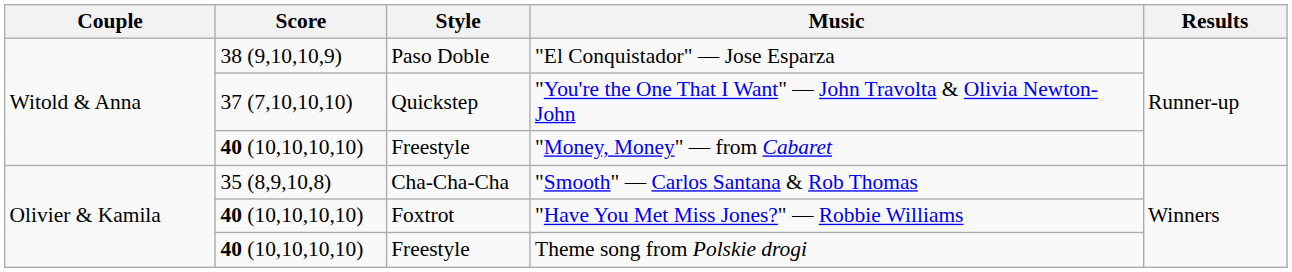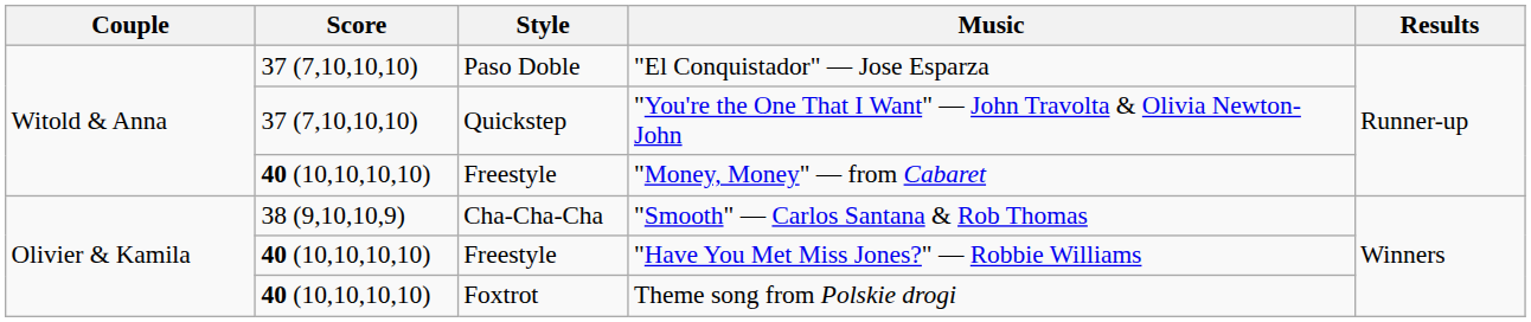 <table class="wikitable">
 <tr>
 <th width="150">Couple</th>
 <th width="120">Score</th>
 <th width="100">Style</th>
 <th width="450">Music</th>
 <th width="100">Results</th>
 </tr>
 <tr>
 <td rowspan=3>Witold & Anna</td>
-<td>38 (9,10,10,9)</td>
+<td>37 (7,10,10,10)</td>
 <td>Paso Doble</td>
 <td>"El Conquistador" — Jose Esparza</td>
 <td rowspan=3>Runner-up</td>
 </tr>
 <tr>
 <td>37 (7,10,10,10)</td>
 <td>Quickstep</td>
 <td>"<a href='#'>You're the One That I Want</a>" — <a href='#'>John Travolta</a> & <a href='#'>Olivia Newton-John</a></td>
 </tr>
 <tr>
 <td><strong>40</strong> (10,10,10,10)</td>
 <td>Freestyle</td>
 <td>"<a href='#'>Money, Money</a>" — from <em><a href='#'>Cabaret</a></em></td>
 </tr>
 <tr>
 <td rowspan=3>Olivier & Kamila</td>
-<td>35 (8,9,10,8)</td>
+<td>38 (9,10,10,9)</td>
 <td>Cha-Cha-Cha</td>
 <td>"<a href='#'>Smooth</a>" — <a href='#'>Carlos Santana</a> & <a href='#'>Rob Thomas</a></td>
 <td rowspan=3>Winners</td>
 </tr>
 <tr>
 <td><strong>40</strong> (10,10,10,10)</td>
-<td>Foxtrot</td>
+<td>Freestyle</td>
 <td>"<a href='#'>Have You Met Miss Jones?</a>" — <a href='#'>Robbie Williams</a></td>
 </tr>
 <tr>
 <td><strong>40</strong> (10,10,10,10)</td>
-<td>Freestyle</td>
+<td>Foxtrot</td>
 <td>Theme song from <em>Polskie drogi</em></td>
 </tr>
 </table>
